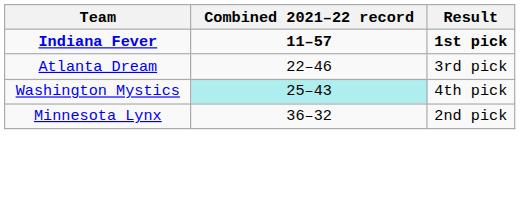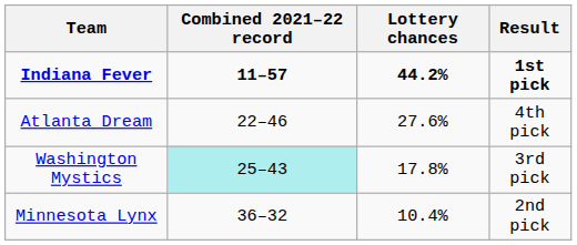 <table class="wikitable sortable" style="text-align: center; width: 70%">
 <tr>
 <th>Team</th>
 <th>Combined 2021–22 record</th>
+<th>Lottery chances</th>
 <th>Result</th>
 </tr>
 <tr>
 <td><strong><a href='#'>Indiana Fever</a></strong></td>
 <td><strong>11–57</strong></td>
+<td><strong>44.2%</strong></td>
 <td><strong>1st pick</strong></td>
 </tr>
 <tr>
 <td><a href='#'>Atlanta Dream</a></td>
 <td>22–46</td>
-<td>3rd pick</td>
+<td>27.6%</td>
+<td>4th pick</td>
 </tr>
 <tr>
 <td><a href='#'>Washington Mystics</a> </td>
 <td style="background: paleturquoise;">25–43</td>
-<td>4th pick</td>
+<td>17.8%</td>
+<td>3rd pick</td>
 </tr>
 <tr>
 <td><a href='#'>Minnesota Lynx</a></td>
 <td>36–32</td>
+<td>10.4%</td>
 <td>2nd pick</td>
 </tr>
 </table>
